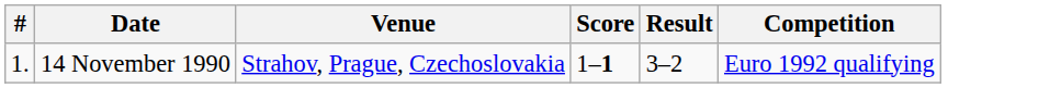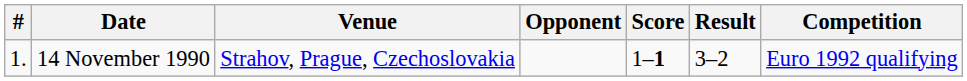 <table class="wikitable" style="font-size:100%">
 <tr>
 <th>#</th>
 <th>Date</th>
 <th>Venue</th>
+<th>Opponent</th>
 <th>Score</th>
 <th>Result</th>
 <th>Competition</th>
 </tr>
 <tr>
 <td>1.</td>
 <td>14 November 1990</td>
 <td><a href='#'>Strahov</a>, <a href='#'>Prague</a>, <a href='#'>Czechoslovakia</a></td>
+<td></td>
 <td>1–<strong>1</strong></td>
 <td>3–2</td>
 <td><a href='#'>Euro 1992 qualifying</a></td>
 </tr>
 </table>
